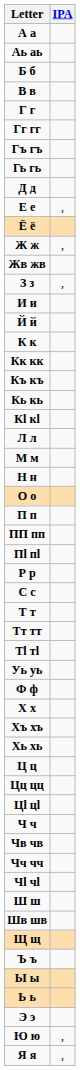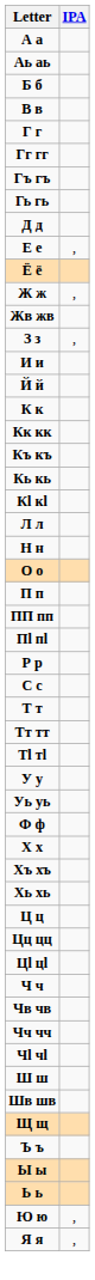 <table class="wikitable">
 <tr>
 <th colspan=1 align="center">Letter</th>
 <th colspan=1 align="center"><a href='#'>IPA</a></th>
 </tr>
 <tr>
 <td valign="middle" align="center"><strong>А а</strong></td>
 <td valign="middle" align="center"></td>
 </tr>
 <tr>
 <td valign="middle" align="center"><strong>Аь аь</strong></td>
 <td valign="middle" align="center"></td>
 </tr>
 <tr>
 <td valign="middle" align="center"><strong>Б б</strong></td>
 <td valign="middle" align="center"></td>
 </tr>
 <tr>
 <td valign="middle" align="center"><strong>В в</strong></td>
 <td valign="middle" align="center"></td>
 </tr>
 <tr>
 <td valign="middle" align="center"><strong>Г г</strong></td>
 <td valign="middle" align="center"></td>
 </tr>
 <tr>
 <td valign="middle" align="center"><strong>Гг гг</strong></td>
 <td valign="middle" align="center"></td>
 </tr>
 <tr>
 <td valign="middle" align="center"><strong>Гъ гъ</strong></td>
 <td valign="middle" align="center"></td>
 </tr>
 <tr>
 <td valign="middle" align="center"><strong>Гь гь</strong></td>
 <td valign="middle" align="center"></td>
 </tr>
 <tr>
 <td valign="middle" align="center"><strong>Д д</strong></td>
 <td valign="middle" align="center"></td>
 </tr>
 <tr>
 <td valign="middle" align="center"><strong>Е е</strong></td>
 <td valign="middle" align="center">, </td>
 </tr>
 <tr style="background:#FFDEAD">
 <td valign="middle" align="center"><strong>Ё ё</strong></td>
 <td valign="middle" align="center"></td>
 </tr>
 <tr>
 <td valign="middle" align="center"><strong>Ж ж</strong></td>
 <td valign="middle" align="center">, </td>
 </tr>
 <tr>
 <td valign="middle" align="center"><strong>Жв жв</strong></td>
 <td valign="middle" align="center"></td>
 </tr>
 <tr>
 <td valign="middle" align="center"><strong>З з</strong></td>
 <td valign="middle" align="center">, </td>
 </tr>
 <tr>
 <td valign="middle" align="center"><strong>И и</strong></td>
 <td valign="middle" align="center"></td>
 </tr>
 <tr>
 <td valign="middle" align="center"><strong>Й й</strong></td>
 <td valign="middle" align="center"></td>
 </tr>
 <tr>
 <td valign="middle" align="center"><strong>К к</strong></td>
 <td valign="middle" align="center"></td>
 </tr>
 <tr>
 <td valign="middle" align="center"><strong>Кк кк</strong></td>
 <td valign="middle" align="center"></td>
 </tr>
 <tr>
 <td valign="middle" align="center"><strong>Къ къ</strong></td>
 <td valign="middle" align="center"></td>
 </tr>
 <tr>
 <td valign="middle" align="center"><strong>Кь кь</strong></td>
 <td valign="middle" align="center"></td>
 </tr>
 <tr>
 <td valign="middle" align="center"><strong>Кӏ кӏ</strong></td>
 <td valign="middle" align="center"></td>
 </tr>
 <tr>
 <td valign="middle" align="center"><strong>Л л</strong></td>
 <td valign="middle" align="center"></td>
 </tr>
 <tr>
-<td valign="middle" align="center"><strong>М м</strong></td>
-<td valign="middle" align="center"></td>
-</tr>
-<tr>
 <td valign="middle" align="center"><strong>Н н</strong></td>
 <td valign="middle" align="center"></td>
 </tr>
 <tr style="background:#FFDEAD">
 <td valign="middle" align="center"><strong>О о</strong></td>
 <td valign="middle" align="center"></td>
 </tr>
 <tr>
 <td valign="middle" align="center"><strong>П п</strong></td>
 <td valign="middle" align="center"></td>
 </tr>
 <tr>
 <td valign="middle" align="center"><strong>ПП пп</strong></td>
 <td valign="middle" align="center"></td>
 </tr>
 <tr>
 <td valign="middle" align="center"><strong>Пӏ пӏ</strong></td>
 <td valign="middle" align="center"></td>
 </tr>
 <tr>
 <td valign="middle" align="center"><strong>Р р</strong></td>
 <td valign="middle" align="center"></td>
 </tr>
 <tr>
 <td valign="middle" align="center"><strong>С с</strong></td>
 <td valign="middle" align="center"></td>
 </tr>
 <tr>
 <td valign="middle" align="center"><strong>Т т</strong></td>
 <td valign="middle" align="center"></td>
 </tr>
 <tr>
 <td valign="middle" align="center"><strong>Тт тт</strong></td>
 <td valign="middle" align="center"></td>
 </tr>
 <tr>
 <td valign="middle" align="center"><strong>Тӏ тӏ</strong></td>
+<td valign="middle" align="center"></td>
+</tr>
+<tr>
+<td valign="middle" align="center"><strong>У у</strong></td>
 <td valign="middle" align="center"></td>
 </tr>
 <tr>
 <td valign="middle" align="center"><strong>Уь уь</strong></td>
 <td valign="middle" align="center"></td>
 </tr>
 <tr>
 <td valign="middle" align="center"><strong>Ф ф</strong></td>
 <td valign="middle" align="center"></td>
 </tr>
 <tr>
 <td valign="middle" align="center"><strong>Х х</strong></td>
 <td valign="middle" align="center"></td>
 </tr>
 <tr>
 <td valign="middle" align="center"><strong>Хъ хъ</strong></td>
 <td valign="middle" align="center"></td>
 </tr>
 <tr>
 <td valign="middle" align="center"><strong>Хь хь</strong></td>
 <td valign="middle" align="center"></td>
 </tr>
 <tr>
 <td valign="middle" align="center"><strong>Ц ц</strong></td>
 <td valign="middle" align="center"></td>
 </tr>
 <tr>
 <td valign="middle" align="center"><strong>Цц цц</strong></td>
 <td valign="middle" align="center"></td>
 </tr>
 <tr>
 <td valign="middle" align="center"><strong>Цӏ цӏ</strong></td>
 <td valign="middle" align="center"></td>
 </tr>
 <tr>
 <td valign="middle" align="center"><strong>Ч ч</strong></td>
 <td valign="middle" align="center"></td>
 </tr>
 <tr>
 <td valign="middle" align="center"><strong>Чв чв</strong></td>
 <td valign="middle" align="center"></td>
 </tr>
 <tr>
 <td valign="middle" align="center"><strong>Чч чч</strong></td>
 <td valign="middle" align="center"></td>
 </tr>
 <tr>
 <td valign="middle" align="center"><strong>Чӏ чӏ</strong></td>
 <td valign="middle" align="center"></td>
 </tr>
 <tr>
 <td valign="middle" align="center"><strong>Ш ш</strong></td>
 <td valign="middle" align="center"></td>
 </tr>
 <tr>
 <td valign="middle" align="center"><strong>Шв шв</strong></td>
 <td valign="middle" align="center"></td>
 </tr>
 <tr style="background:#FFDEAD">
 <td valign="middle" align="center"><strong>Щ щ</strong></td>
 <td valign="middle" align="center"></td>
 </tr>
 <tr>
 <td valign="middle" align="center"><strong>Ъ ъ</strong></td>
 <td valign="middle" align="center"></td>
 </tr>
 <tr style="background:#FFDEAD">
 <td valign="middle" align="center"><strong>Ы ы</strong></td>
 <td valign="middle" align="center"></td>
 </tr>
 <tr style="background:#FFDEAD">
 <td valign="middle" align="center"><strong>Ь ь</strong></td>
 <td valign="middle" align="center"></td>
 </tr>
 <tr>
-<td valign="middle" align="center"><strong>Э э</strong></td>
-<td valign="middle" align="center"></td>
-</tr>
-<tr>
 <td valign="middle" align="center"><strong>Ю ю</strong></td>
 <td valign="middle" align="center">, </td>
 </tr>
 <tr>
 <td valign="middle" align="center"><strong>Я я</strong></td>
 <td valign="middle" align="center">, </td>
 </tr>
 </table>
